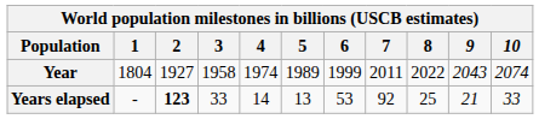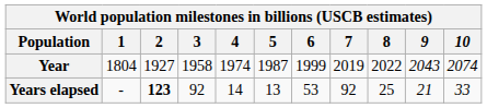 <table class="wikitable" style="text-align:center; float:right; clear:right; margin-left:8px; margin-right:0;">
 <tr>
 <th colspan=11 style="text-align:center;">World population milestones in billions (USCB estimates)</th>
 </tr>
 <tr>
 <th>Population</th>
 <th>1</th>
 <th>2</th>
 <th>3</th>
 <th>4</th>
 <th>5</th>
 <th>6</th>
 <th>7</th>
 <th>8</th>
 <th><em>9</em></th>
 <th><em>10</em></th>
 </tr>
 <tr>
 <th>Year</th>
 <td>1804</td>
 <td>1927</td>
 <td>1958</td>
 <td>1974</td>
-<td>1989</td>
+<td>1987</td>
 <td>1999</td>
-<td>2011</td>
+<td>2019</td>
 <td>2022</td>
 <td><em>2043</em></td>
 <td><em>2074</em></td>
 </tr>
 <tr>
 <th>Years elapsed</th>
 <td>-</td>
 <td><strong>123</strong></td>
-<td>33</td>
+<td>92</td>
 <td>14</td>
 <td>13</td>
 <td>53</td>
 <td>92</td>
 <td>25</td>
 <td><em>21</em></td>
 <td><em>33</em></td>
 </tr>
 </table>
